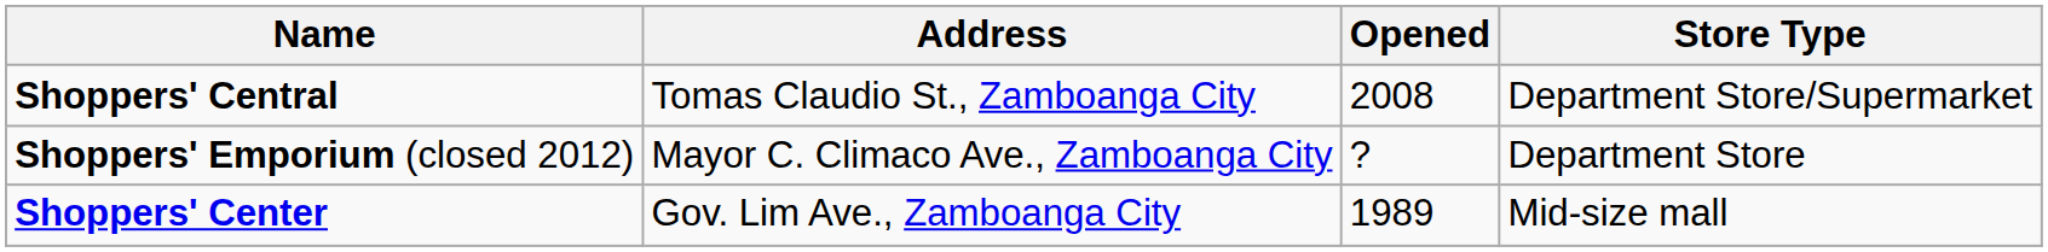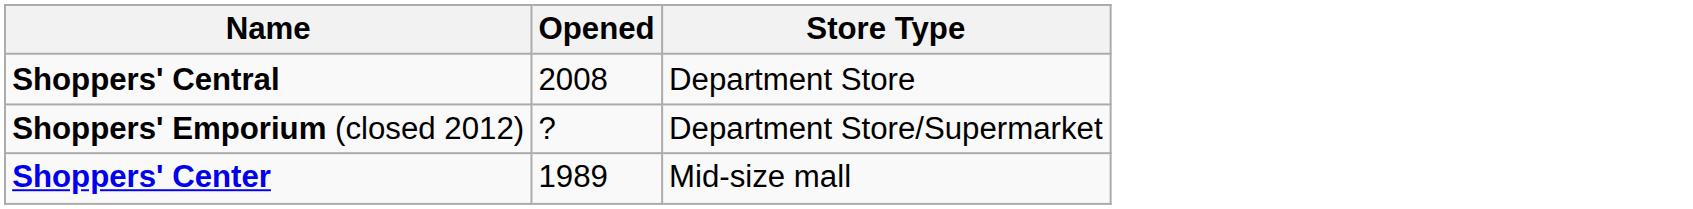 <table class="wikitable">
 <tr>
 <th>Name</th>
-<th>Address</th>
 <th>Opened</th>
 <th>Store Type</th>
 </tr>
 <tr>
 <td><strong>Shoppers' Central</strong></td>
-<td>Tomas Claudio St., <a href='#'>Zamboanga City</a></td>
 <td>2008</td>
+<td>Department Store</td>
+</tr>
+<tr>
+<td><strong>Shoppers' Emporium</strong> (closed 2012)</td>
+<td>?</td>
 <td>Department Store/Supermarket</td>
 </tr>
 <tr>
-<td><strong>Shoppers' Emporium</strong> (closed 2012)</td>
-<td>Mayor C. Climaco Ave., <a href='#'>Zamboanga City</a></td>
-<td>?</td>
-<td>Department Store</td>
-</tr>
-<tr>
 <td><strong><a href='#'>Shoppers' Center</a></strong></td>
-<td>Gov. Lim Ave., <a href='#'>Zamboanga City</a></td>
 <td>1989</td>
 <td>Mid-size mall</td>
 </tr>
 </table>
